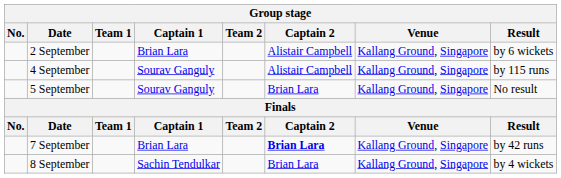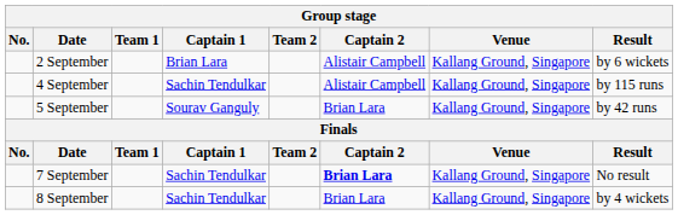 <table class="wikitable">
 <tr>
 <th colspan="9">Group stage</th>
 </tr>
 <tr>
 <th>No.</th>
 <th>Date</th>
 <th>Team 1</th>
 <th>Captain 1</th>
 <th>Team 2</th>
 <th>Captain 2</th>
 <th>Venue</th>
 <th>Result</th>
 </tr>
 <tr>
 <td></td>
 <td>2 September</td>
 <td></td>
 <td><a href='#'>Brian Lara</a></td>
 <td></td>
 <td><a href='#'>Alistair Campbell</a></td>
 <td><a href='#'>Kallang Ground</a>, <a href='#'>Singapore</a></td>
 <td> by 6 wickets</td>
 </tr>
 <tr>
 <td></td>
 <td>4 September</td>
 <td></td>
-<td><a href='#'>Sourav Ganguly</a></td>
+<td><a href='#'>Sachin Tendulkar</a></td>
 <td></td>
 <td><a href='#'>Alistair Campbell</a></td>
 <td><a href='#'>Kallang Ground</a>, <a href='#'>Singapore</a></td>
 <td> by 115 runs</td>
 </tr>
 <tr>
 <td></td>
 <td>5 September</td>
 <td></td>
 <td><a href='#'>Sourav Ganguly</a></td>
 <td></td>
 <td><a href='#'>Brian Lara</a></td>
 <td><a href='#'>Kallang Ground</a>, <a href='#'>Singapore</a></td>
-<td>No result</td>
+<td> by 42 runs</td>
 </tr>
 <tr>
 <th colspan="9">Finals</th>
 </tr>
 <tr>
 <th>No.</th>
 <th>Date</th>
 <th>Team 1</th>
 <th>Captain 1</th>
 <th>Team 2</th>
 <th>Captain 2</th>
 <th>Venue</th>
 <th>Result</th>
 </tr>
 <tr>
 <td></td>
 <td>7 September</td>
 <td></td>
-<td><a href='#'>Brian Lara</a></td>
+<td><a href='#'>Sachin Tendulkar</a></td>
 <td></td>
 <td><strong><a href='#'>Brian Lara</a></strong></td>
 <td><a href='#'>Kallang Ground</a>, <a href='#'>Singapore</a></td>
-<td> by 42 runs</td>
+<td>No result</td>
 </tr>
 <tr>
 <td></td>
 <td>8 September</td>
 <td></td>
 <td><a href='#'>Sachin Tendulkar</a></td>
 <td></td>
 <td><a href='#'>Brian Lara</a></td>
 <td><a href='#'>Kallang Ground</a>, <a href='#'>Singapore</a></td>
 <td> by 4 wickets</td>
 </tr>
 </table>
